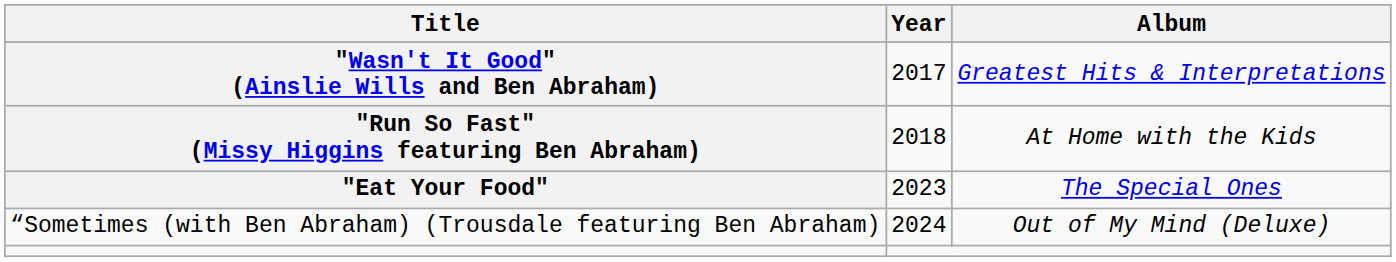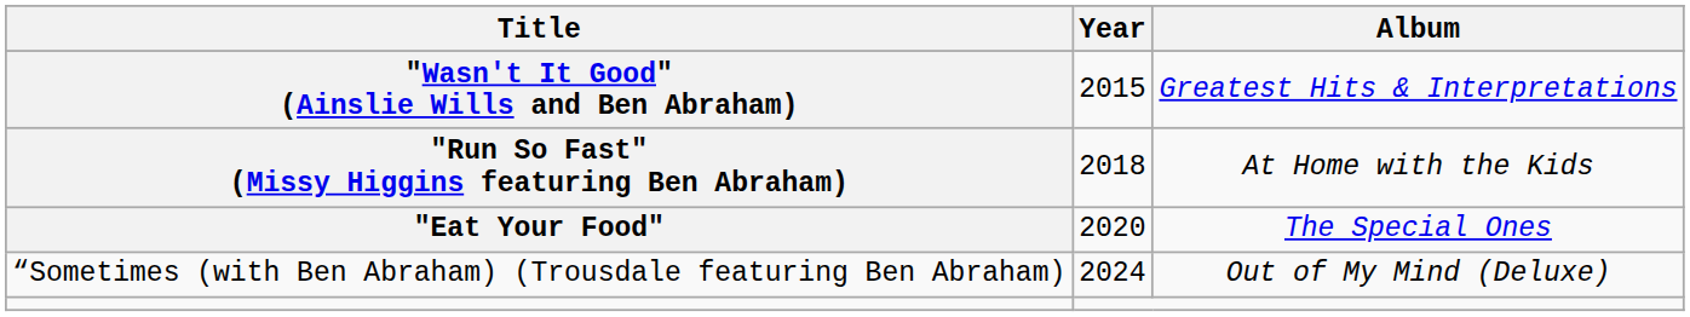 <table class="wikitable plainrowheaders" style="text-align:center;" border="1">
 <tr>
 <th scope="col">Title</th>
 <th scope="col">Year</th>
 <th scope="col">Album</th>
 </tr>
 <tr>
 <th scope="row">"<a href='#'>Wasn't It Good</a>"<br>(<a href='#'>Ainslie Wills</a> and Ben Abraham)</th>
-<td>2017</td>
+<td>2015</td>
 <td><em><a href='#'>Greatest Hits & Interpretations</a></em></td>
 </tr>
 <tr>
 <th scope="row">"Run So Fast"<br>(<a href='#'>Missy Higgins</a> featuring Ben Abraham)</th>
 <td>2018</td>
 <td><em>At Home with the Kids</em></td>
 </tr>
 <tr>
 <th scope="row">"Eat Your Food"</th>
-<td>2023</td>
+<td>2020</td>
 <td><em><a href='#'>The Special Ones</a></em></td>
 </tr>
 <tr>
 <td>“Sometimes (with Ben Abraham) (Trousdale featuring Ben Abraham)</td>
 <td>2024</td>
 <td><em>Out of My Mind (Deluxe)</em></td>
 </tr>
 <tr>
 <td></td>
 </tr>
 </table>
